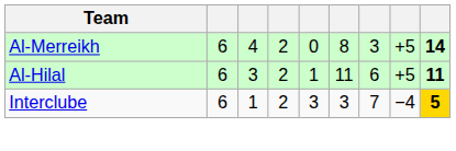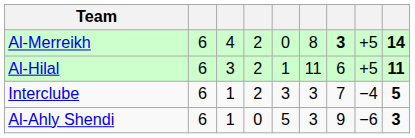 <table class="wikitable" style="text-align:center">
 <tr>
 <th width="175">Team</th>
 <th width="20"></th>
 <th width="20"></th>
 <th width="20"></th>
 <th width="20"></th>
 <th width="20"></th>
 <th width="20"></th>
 <th width="20"></th>
 <th width="20"></th>
 </tr>
 <tr bgcolor=ccffcc>
 <td align=left> <a href='#'>Al-Merreikh</a></td>
 <td>6</td>
 <td>4</td>
 <td>2</td>
 <td>0</td>
 <td>8</td>
-<td>3</td>
+<td><strong>3</strong></td>
 <td>+5</td>
 <td><strong>14</strong></td>
 </tr>
 <tr bgcolor=ccffcc>
 <td align=left> <a href='#'>Al-Hilal</a></td>
 <td>6</td>
 <td>3</td>
 <td>2</td>
 <td>1</td>
 <td>11</td>
 <td>6</td>
 <td>+5</td>
 <td><strong>11</strong></td>
 </tr>
 <tr>
 <td align=left> <a href='#'>Interclube</a></td>
 <td>6</td>
 <td>1</td>
 <td>2</td>
 <td>3</td>
 <td>3</td>
 <td>7</td>
 <td>−4</td>
-<td style="background: gold;"><strong>5</strong></td>
+<td><strong>5</strong></td>
+</tr>
+<tr>
+<td align=left> <a href='#'>Al-Ahly Shendi</a></td>
+<td>6</td>
+<td>1</td>
+<td>0</td>
+<td>5</td>
+<td>3</td>
+<td>9</td>
+<td>−6</td>
+<td><strong>3</strong></td>
 </tr>
 </table>
